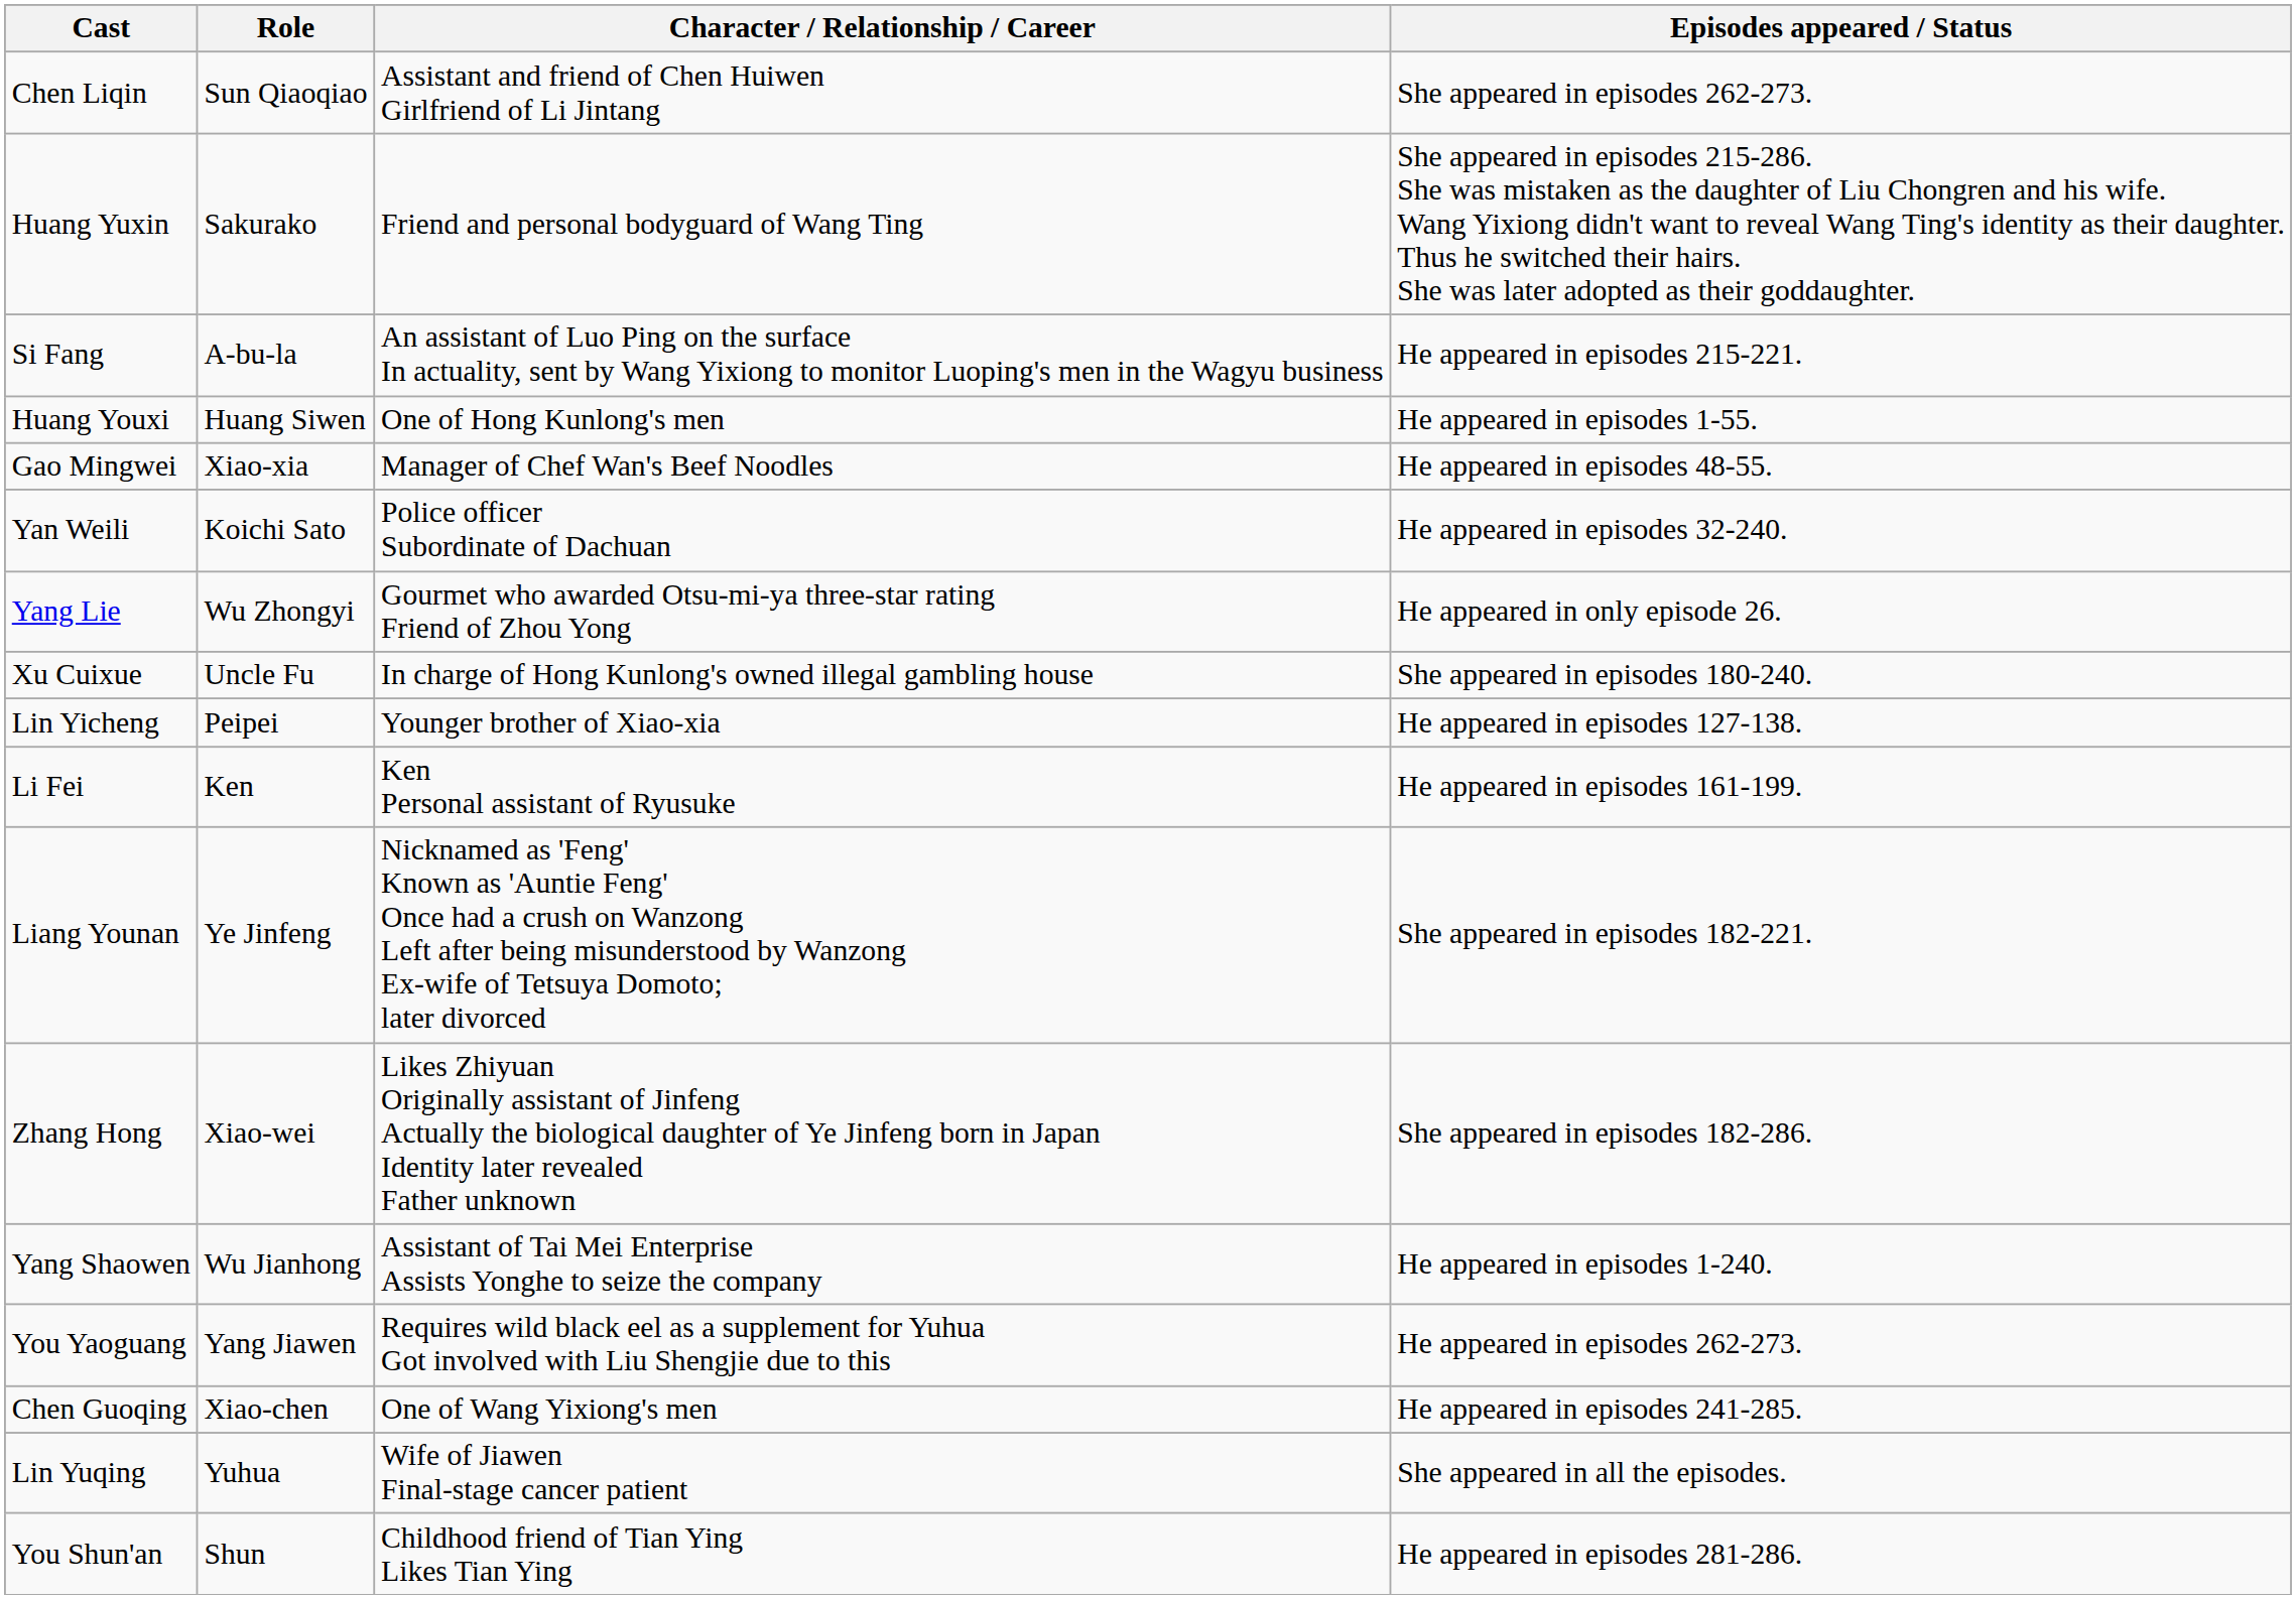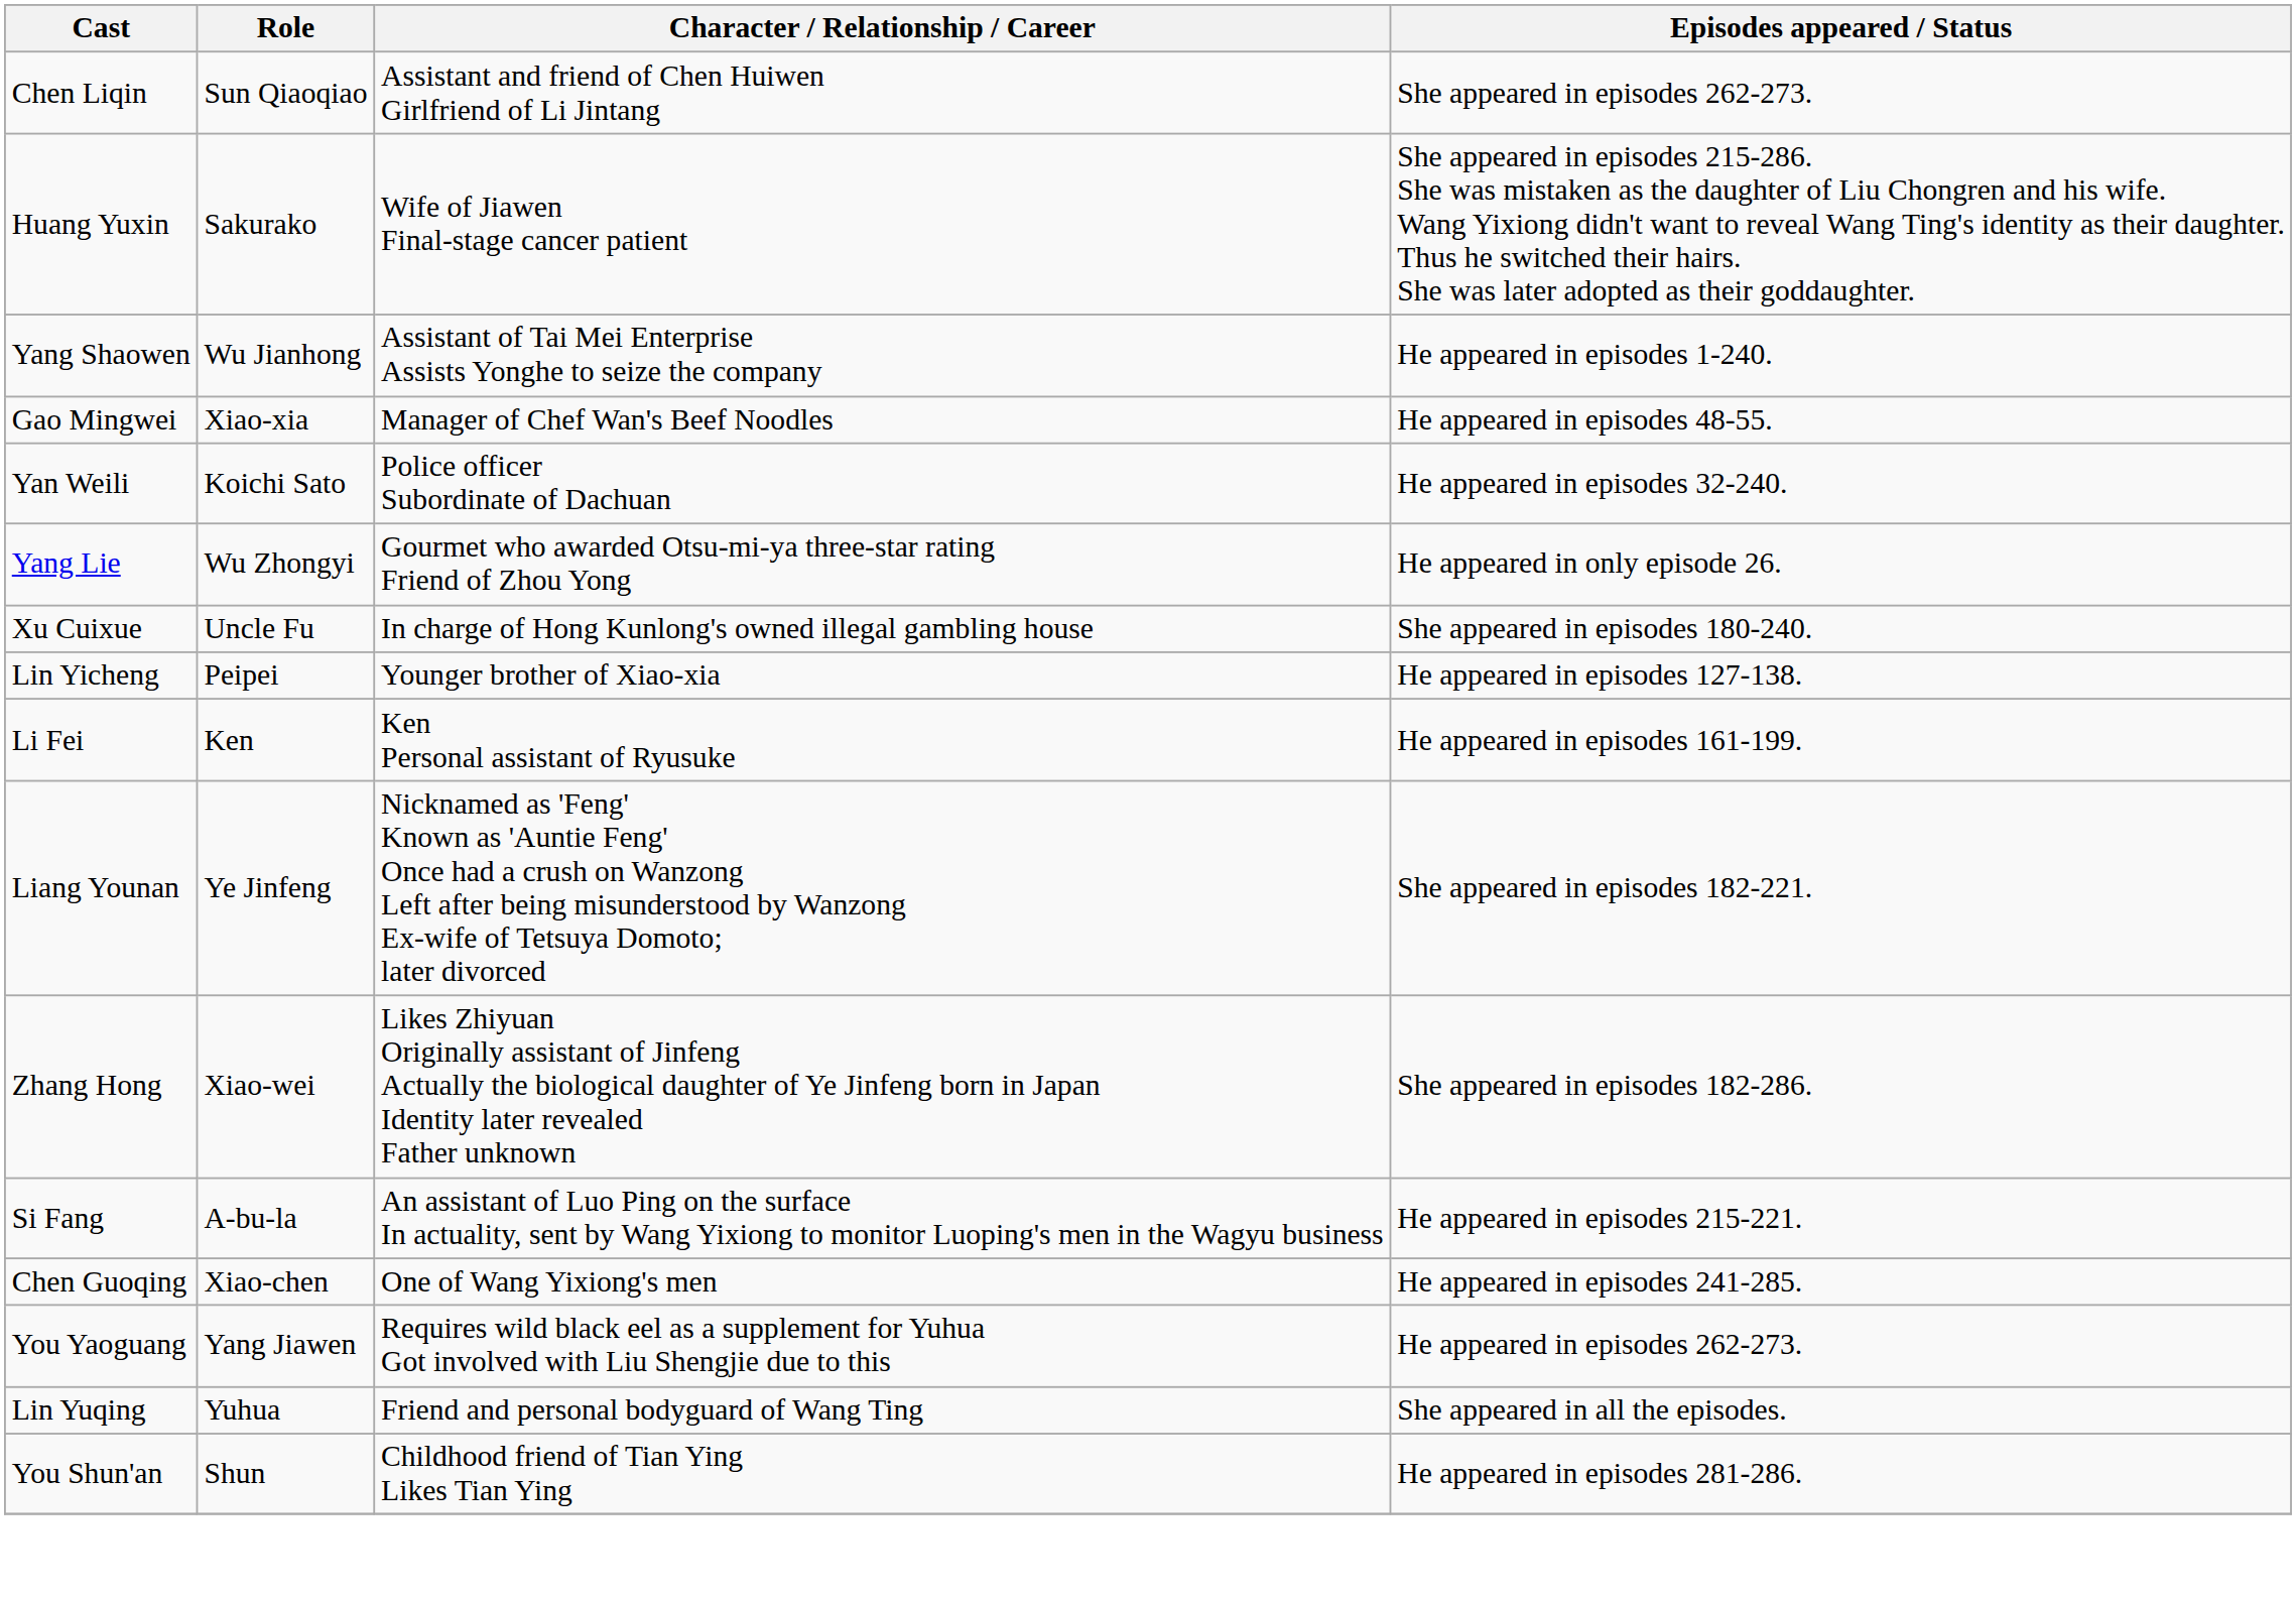 <table class="wikitable">
 <tr>
 <th>Cast</th>
 <th>Role</th>
 <th>Character / Relationship / Career</th>
 <th>Episodes appeared / Status</th>
 </tr>
 <tr>
 <td>Chen Liqin</td>
 <td>Sun Qiaoqiao</td>
 <td>Assistant and friend of Chen Huiwen<br>Girlfriend of Li Jintang</td>
 <td>She appeared in episodes 262-273.</td>
 </tr>
 <tr>
 <td>Huang Yuxin</td>
 <td>Sakurako</td>
-<td>Friend and personal bodyguard of Wang Ting</td>
+<td>Wife of Jiawen<br>Final-stage cancer patient</td>
 <td>She appeared in episodes 215-286.<br>She was mistaken as the daughter of Liu Chongren and his wife.<br>Wang Yixiong didn't want to reveal Wang Ting's identity as their daughter.<br>Thus he switched their hairs.<br>She was later adopted as their goddaughter.</td>
 </tr>
 <tr>
-<td>Si Fang</td>
-<td>A-bu-la</td>
-<td>An assistant of Luo Ping on the surface<br>In actuality, sent by Wang Yixiong to monitor Luoping's men in the Wagyu business</td>
-<td>He appeared in episodes 215-221.</td>
-</tr>
-<tr>
-<td>Huang Youxi</td>
-<td>Huang Siwen</td>
-<td>One of Hong Kunlong's men</td>
-<td>He appeared in episodes 1-55.</td>
+<td>Yang Shaowen</td>
+<td>Wu Jianhong</td>
+<td>Assistant of Tai Mei Enterprise<br>Assists Yonghe to seize the company</td>
+<td>He appeared in episodes 1-240.</td>
 </tr>
 <tr>
 <td>Gao Mingwei</td>
 <td>Xiao-xia</td>
 <td>Manager of Chef Wan's Beef Noodles</td>
 <td>He appeared in episodes 48-55.</td>
 </tr>
 <tr>
 <td>Yan Weili</td>
 <td>Koichi Sato</td>
 <td>Police officer<br>Subordinate of Dachuan</td>
 <td>He appeared in episodes 32-240.</td>
 </tr>
 <tr>
 <td><a href='#'>Yang Lie</a></td>
 <td>Wu Zhongyi</td>
 <td>Gourmet who awarded Otsu-mi-ya three-star rating<br>Friend of Zhou Yong</td>
 <td>He appeared in only episode 26.</td>
 </tr>
 <tr>
 <td>Xu Cuixue</td>
 <td>Uncle Fu</td>
 <td>In charge of Hong Kunlong's owned illegal gambling house</td>
 <td>She appeared in episodes 180-240.</td>
 </tr>
 <tr>
 <td>Lin Yicheng</td>
 <td>Peipei</td>
 <td>Younger brother of Xiao-xia</td>
 <td>He appeared in episodes 127-138.</td>
 </tr>
 <tr>
 <td>Li Fei</td>
 <td>Ken</td>
 <td>Ken<br>Personal assistant of Ryusuke</td>
 <td>He appeared in episodes 161-199.</td>
 </tr>
 <tr>
 <td>Liang Younan</td>
 <td>Ye Jinfeng</td>
 <td>Nicknamed as 'Feng'<br>Known as 'Auntie Feng'<br>Once had a crush on Wanzong<br>Left after being misunderstood by Wanzong<br>Ex-wife of Tetsuya Domoto;<br>later divorced</td>
 <td>She appeared in episodes 182-221.</td>
 </tr>
 <tr>
 <td>Zhang Hong</td>
 <td>Xiao-wei</td>
 <td>Likes Zhiyuan<br>Originally assistant of Jinfeng<br>Actually the biological daughter of Ye Jinfeng born in Japan<br>Identity later revealed<br>Father unknown</td>
 <td>She appeared in episodes 182-286.</td>
 </tr>
 <tr>
-<td>Yang Shaowen</td>
-<td>Wu Jianhong</td>
-<td>Assistant of Tai Mei Enterprise<br>Assists Yonghe to seize the company</td>
-<td>He appeared in episodes 1-240.</td>
+<td>Si Fang</td>
+<td>A-bu-la</td>
+<td>An assistant of Luo Ping on the surface<br>In actuality, sent by Wang Yixiong to monitor Luoping's men in the Wagyu business</td>
+<td>He appeared in episodes 215-221.</td>
+</tr>
+<tr>
+<td>Chen Guoqing</td>
+<td>Xiao-chen</td>
+<td>One of Wang Yixiong's men</td>
+<td>He appeared in episodes 241-285.</td>
 </tr>
 <tr>
 <td>You Yaoguang</td>
 <td>Yang Jiawen</td>
 <td>Requires wild black eel as a supplement for Yuhua<br>Got involved with Liu Shengjie due to this</td>
 <td>He appeared in episodes 262-273.</td>
 </tr>
 <tr>
-<td>Chen Guoqing</td>
-<td>Xiao-chen</td>
-<td>One of Wang Yixiong's men</td>
-<td>He appeared in episodes 241-285.</td>
-</tr>
-<tr>
 <td>Lin Yuqing</td>
 <td>Yuhua</td>
-<td>Wife of Jiawen<br>Final-stage cancer patient</td>
+<td>Friend and personal bodyguard of Wang Ting</td>
 <td>She appeared in all the episodes.</td>
 </tr>
 <tr>
 <td>You Shun'an</td>
 <td>Shun</td>
 <td>Childhood friend of Tian Ying<br>Likes Tian Ying</td>
 <td>He appeared in episodes 281-286.</td>
 </tr>
 <tr>
 </tr>
 </table>
